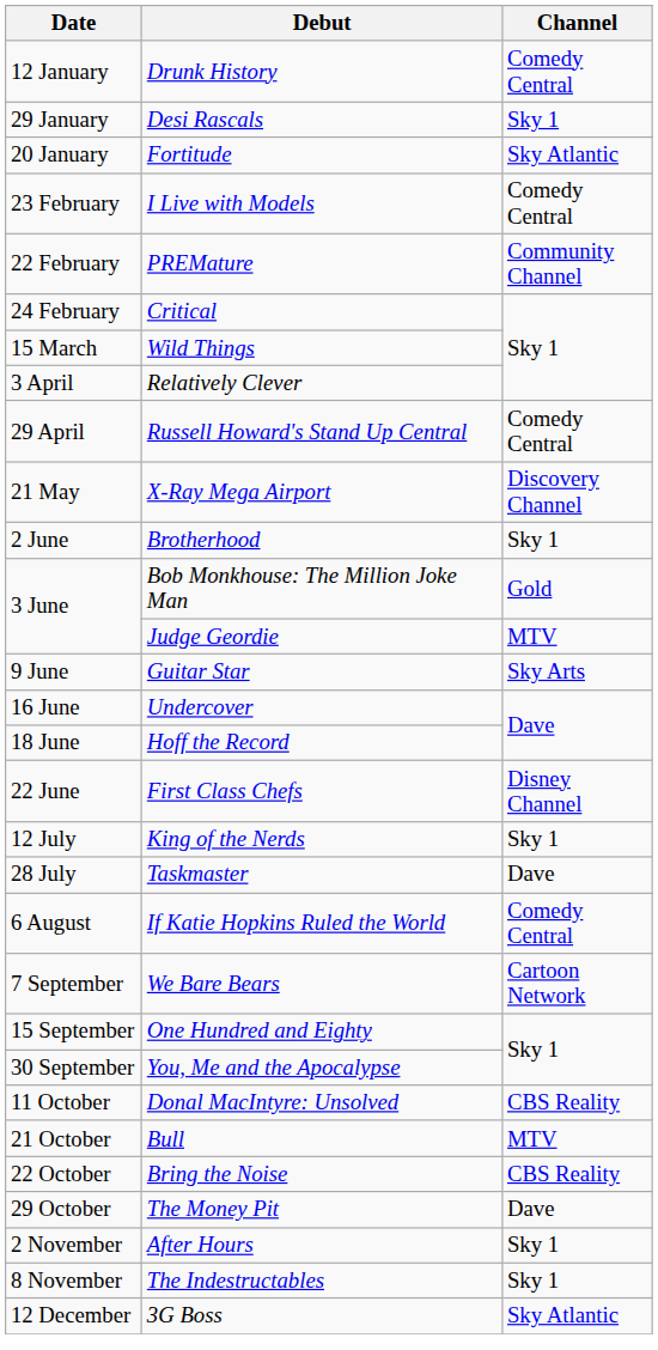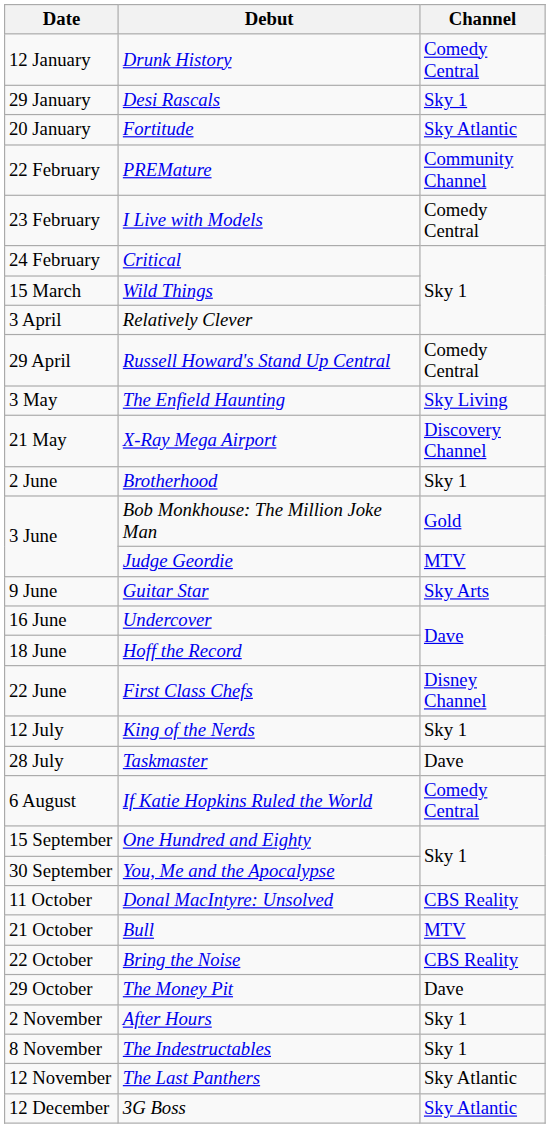 <table class="wikitable">
 <tr>
 <th width=90>Date</th>
 <th width=250>Debut</th>
 <th width=100>Channel</th>
 </tr>
 <tr>
 <td>12 January</td>
 <td><em><a href='#'>Drunk History</a></em></td>
 <td><a href='#'>Comedy Central</a></td>
 </tr>
 <tr>
 <td>29 January</td>
 <td><em><a href='#'>Desi Rascals</a></em></td>
 <td><a href='#'>Sky 1</a></td>
 </tr>
 <tr>
 <td>20 January</td>
 <td><em><a href='#'>Fortitude</a></em></td>
 <td><a href='#'>Sky Atlantic</a></td>
 </tr>
 <tr>
+<td>22 February</td>
+<td><em><a href='#'>PREMature</a></em></td>
+<td><a href='#'>Community Channel</a></td>
+</tr>
+<tr>
 <td>23 February</td>
 <td><em><a href='#'>I Live with Models</a></em></td>
 <td>Comedy Central</td>
-</tr>
-<tr>
-<td>22 February</td>
-<td><em><a href='#'>PREMature</a></em></td>
-<td><a href='#'>Community Channel</a></td>
 </tr>
 <tr>
 <td>24 February</td>
 <td><em><a href='#'>Critical</a></em></td>
 <td rowspan="3">Sky 1</td>
 </tr>
 <tr>
 <td>15 March</td>
 <td><em><a href='#'>Wild Things</a></em></td>
 </tr>
 <tr>
 <td>3 April</td>
 <td><em>Relatively Clever</em></td>
 </tr>
 <tr>
 <td>29 April</td>
 <td><em><a href='#'>Russell Howard's Stand Up Central</a></em></td>
 <td>Comedy Central</td>
+</tr>
+<tr>
+<td>3 May</td>
+<td><em><a href='#'>The Enfield Haunting</a></em></td>
+<td><a href='#'>Sky Living</a></td>
 </tr>
 <tr>
 <td>21 May</td>
 <td><em><a href='#'>X-Ray Mega Airport</a></em></td>
 <td><a href='#'>Discovery Channel</a></td>
 </tr>
 <tr>
 <td>2 June</td>
 <td><em><a href='#'>Brotherhood</a></em></td>
 <td>Sky 1</td>
 </tr>
 <tr>
 <td rowspan=2>3 June</td>
 <td><em>Bob Monkhouse: The Million Joke Man</em></td>
 <td><a href='#'>Gold</a></td>
 </tr>
 <tr>
 <td><em><a href='#'>Judge Geordie</a></em></td>
 <td><a href='#'>MTV</a></td>
 </tr>
 <tr>
 <td>9 June</td>
 <td><em><a href='#'>Guitar Star</a></em></td>
 <td><a href='#'>Sky Arts</a></td>
 </tr>
 <tr>
 <td>16 June</td>
 <td><em><a href='#'>Undercover</a></em></td>
 <td rowspan="2"><a href='#'>Dave</a></td>
 </tr>
 <tr>
 <td>18 June</td>
 <td><em><a href='#'>Hoff the Record</a></em></td>
 </tr>
 <tr>
 <td>22 June</td>
 <td><em><a href='#'>First Class Chefs</a></em></td>
 <td><a href='#'>Disney Channel</a></td>
 </tr>
 <tr>
 <td>12 July</td>
 <td><em><a href='#'>King of the Nerds</a></em></td>
 <td>Sky 1</td>
 </tr>
 <tr>
 <td>28 July</td>
 <td><em><a href='#'>Taskmaster</a></em></td>
 <td>Dave</td>
 </tr>
 <tr>
 <td>6 August</td>
 <td><em><a href='#'>If Katie Hopkins Ruled the World</a></em></td>
 <td><a href='#'>Comedy Central</a></td>
 </tr>
 <tr>
-<td>7 September</td>
-<td><em><a href='#'>We Bare Bears</a></em></td>
-<td><a href='#'>Cartoon Network</a></td>
-</tr>
-<tr>
 <td>15 September</td>
 <td><em><a href='#'>One Hundred and Eighty</a></em></td>
 <td rowspan="2">Sky 1</td>
 </tr>
 <tr>
 <td>30 September</td>
 <td><em><a href='#'>You, Me and the Apocalypse</a></em></td>
 </tr>
 <tr>
 <td>11 October</td>
 <td><em><a href='#'>Donal MacIntyre: Unsolved</a></em></td>
 <td><a href='#'>CBS Reality</a></td>
 </tr>
 <tr>
 <td>21 October</td>
 <td><em><a href='#'>Bull</a></em></td>
 <td><a href='#'>MTV</a></td>
 </tr>
 <tr>
 <td>22 October</td>
 <td><em><a href='#'>Bring the Noise</a></em></td>
 <td><a href='#'>CBS Reality</a></td>
 </tr>
 <tr>
 <td>29 October</td>
 <td><em><a href='#'>The Money Pit</a></em></td>
 <td>Dave</td>
 </tr>
 <tr>
 <td>2 November</td>
 <td><em><a href='#'>After Hours</a></em></td>
 <td>Sky 1</td>
 </tr>
 <tr>
 <td>8 November</td>
 <td><em><a href='#'>The Indestructables</a></em></td>
 <td>Sky 1</td>
 </tr>
 <tr>
+<td>12 November</td>
+<td><em><a href='#'>The Last Panthers</a></em></td>
+<td>Sky Atlantic</td>
+</tr>
+<tr>
 <td>12 December</td>
 <td><em>3G Boss</em></td>
 <td><a href='#'>Sky Atlantic</a></td>
 </tr>
 </table>
